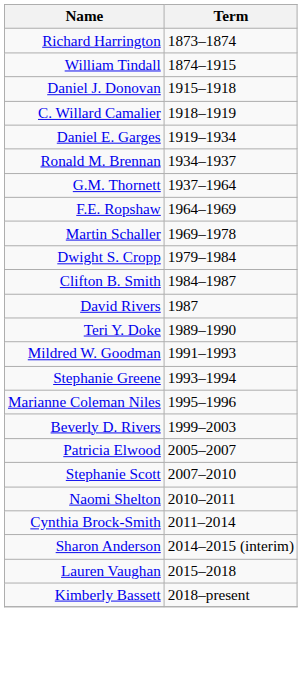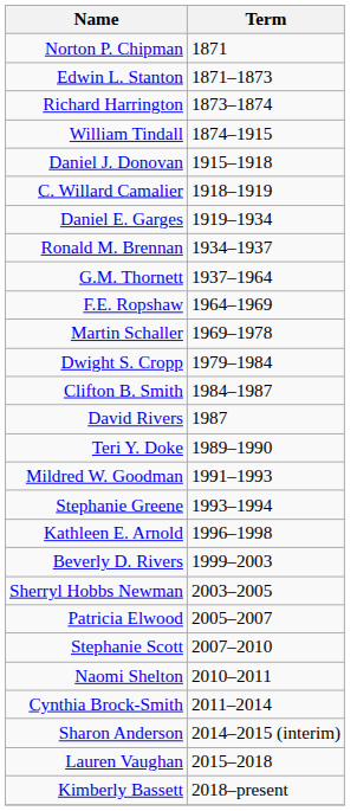 <table class="wikitable sortable">
 <tr>
 <th>Name</th>
 <th>Term</th>
+</tr>
+<tr>
+<td align=right><a href='#'>Norton P. Chipman</a></td>
+<td>1871</td>
+</tr>
+<tr>
+<td align=right><a href='#'>Edwin L. Stanton</a></td>
+<td>1871–1873</td>
 </tr>
 <tr>
 <td align=right><a href='#'>Richard Harrington</a></td>
 <td>1873–1874</td>
 </tr>
 <tr>
 <td align=right><a href='#'>William Tindall</a></td>
 <td>1874–1915</td>
 </tr>
 <tr>
 <td align=right><a href='#'>Daniel J. Donovan</a></td>
 <td>1915–1918</td>
 </tr>
 <tr>
 <td align=right><a href='#'>C. Willard Camalier</a></td>
 <td>1918–1919</td>
 </tr>
 <tr>
 <td align=right><a href='#'>Daniel E. Garges</a></td>
 <td>1919–1934</td>
 </tr>
 <tr>
 <td align=right><a href='#'>Ronald M. Brennan</a></td>
 <td>1934–1937</td>
 </tr>
 <tr>
 <td align=right><a href='#'>G.M. Thornett</a></td>
 <td>1937–1964</td>
 </tr>
 <tr>
 <td align=right><a href='#'>F.E. Ropshaw</a></td>
 <td>1964–1969</td>
 </tr>
 <tr>
 <td align=right><a href='#'>Martin Schaller</a></td>
 <td>1969–1978</td>
 </tr>
 <tr>
 <td align=right><a href='#'>Dwight S. Cropp</a></td>
 <td>1979–1984</td>
 </tr>
 <tr>
 <td align=right><a href='#'>Clifton B. Smith</a></td>
 <td>1984–1987</td>
 </tr>
 <tr>
 <td align=right><a href='#'>David Rivers</a></td>
 <td>1987</td>
 </tr>
 <tr>
 <td align=right><a href='#'>Teri Y. Doke</a></td>
 <td>1989–1990</td>
 </tr>
 <tr>
 <td align=right><a href='#'>Mildred W. Goodman</a></td>
 <td>1991–1993</td>
 </tr>
 <tr>
 <td align=right><a href='#'>Stephanie Greene</a></td>
 <td>1993–1994</td>
 </tr>
 <tr>
-<td align=right><a href='#'>Marianne Coleman Niles</a></td>
-<td>1995–1996</td>
+<td align=right><a href='#'>Kathleen E. Arnold</a></td>
+<td>1996–1998</td>
 </tr>
 <tr>
 <td align=right><a href='#'>Beverly D. Rivers</a></td>
 <td>1999–2003</td>
+</tr>
+<tr>
+<td align=right><a href='#'>Sherryl Hobbs Newman</a></td>
+<td>2003–2005</td>
 </tr>
 <tr>
 <td align=right><a href='#'>Patricia Elwood</a></td>
 <td>2005–2007</td>
 </tr>
 <tr>
 <td align=right><a href='#'>Stephanie Scott</a></td>
 <td>2007–2010</td>
 </tr>
 <tr>
 <td align=right><a href='#'>Naomi Shelton</a></td>
 <td>2010–2011</td>
 </tr>
 <tr>
 <td align=right><a href='#'>Cynthia Brock-Smith</a></td>
 <td>2011–2014</td>
 </tr>
 <tr>
 <td align=right><a href='#'>Sharon Anderson</a></td>
 <td>2014–2015 (interim)</td>
 </tr>
 <tr>
 <td align=right><a href='#'>Lauren Vaughan</a></td>
 <td>2015–2018</td>
 </tr>
 <tr>
 <td align=right><a href='#'>Kimberly Bassett</a></td>
 <td>2018–present</td>
 </tr>
 <tr>
 </tr>
 </table>
